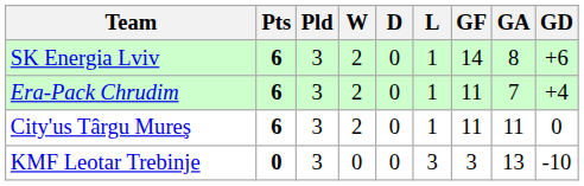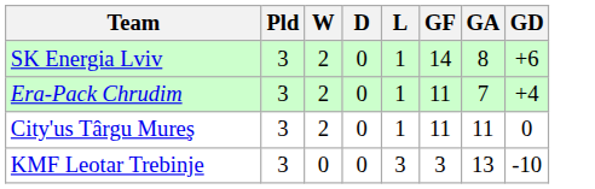 <table class="wikitable" style="text-align: center;">
 <tr>
 <th width="175">Team</th>
-<th width="20">Pts</th>
 <th width="20">Pld</th>
 <th width="20">W</th>
 <th width="20">D</th>
 <th width="20">L</th>
 <th width="20">GF</th>
 <th width="20">GA</th>
 <th width="20">GD</th>
 </tr>
 <tr bgcolor=#ccffcc>
 <td align="left"> <a href='#'>SK Energia Lviv</a></td>
-<td><strong>6</strong></td>
 <td>3</td>
 <td>2</td>
 <td>0</td>
 <td>1</td>
 <td>14</td>
 <td>8</td>
 <td>+6</td>
 </tr>
 <tr bgcolor=#ccffcc>
 <td align="left"> <em><a href='#'>Era-Pack Chrudim</a></em></td>
-<td><strong>6</strong></td>
 <td>3</td>
 <td>2</td>
 <td>0</td>
 <td>1</td>
 <td>11</td>
 <td>7</td>
 <td>+4</td>
 </tr>
 <tr bgcolor=ffffff>
 <td align="left"> <a href='#'>City'us Târgu Mureş</a></td>
-<td><strong>6</strong></td>
 <td>3</td>
 <td>2</td>
 <td>0</td>
 <td>1</td>
 <td>11</td>
 <td>11</td>
 <td>0</td>
 </tr>
 <tr bgcolor=ffffff>
 <td align="left"> <a href='#'>KMF Leotar Trebinje</a></td>
-<td><strong>0</strong></td>
 <td>3</td>
 <td>0</td>
 <td>0</td>
 <td>3</td>
 <td>3</td>
 <td>13</td>
 <td>-10</td>
 </tr>
 </table>
